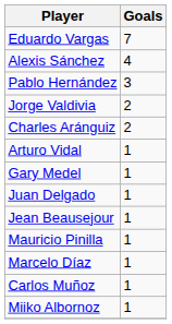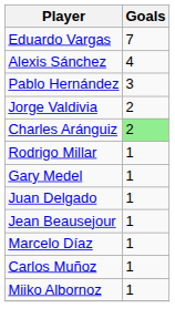 <table class="wikitable sortable" style="text-align: left;">
 <tr>
 <th>Player</th>
 <th>Goals</th>
 </tr>
 <tr>
 <td><a href='#'>Eduardo Vargas</a></td>
 <td>7</td>
 </tr>
 <tr>
 <td><a href='#'>Alexis Sánchez</a></td>
 <td>4</td>
 </tr>
 <tr>
 <td><a href='#'>Pablo Hernández</a></td>
 <td>3</td>
 </tr>
 <tr>
 <td><a href='#'>Jorge Valdivia</a></td>
 <td>2</td>
 </tr>
 <tr>
 <td><a href='#'>Charles Aránguiz</a></td>
-<td>2</td>
+<td style="background: lightgreen;">2</td>
 </tr>
 <tr>
-<td><a href='#'>Arturo Vidal</a></td>
+<td><a href='#'>Rodrigo Millar</a></td>
 <td>1</td>
 </tr>
 <tr>
 <td><a href='#'>Gary Medel</a></td>
 <td>1</td>
 </tr>
 <tr>
 <td><a href='#'>Juan Delgado</a></td>
 <td>1</td>
 </tr>
 <tr>
 <td><a href='#'>Jean Beausejour</a></td>
-<td>1</td>
-</tr>
-<tr>
-<td><a href='#'>Mauricio Pinilla</a></td>
 <td>1</td>
 </tr>
 <tr>
 <td><a href='#'>Marcelo Díaz</a></td>
 <td>1</td>
 </tr>
 <tr>
 <td><a href='#'>Carlos Muñoz</a></td>
 <td>1</td>
 </tr>
 <tr>
 <td><a href='#'>Miiko Albornoz</a></td>
 <td>1</td>
 </tr>
 <tr>
 </tr>
 </table>
